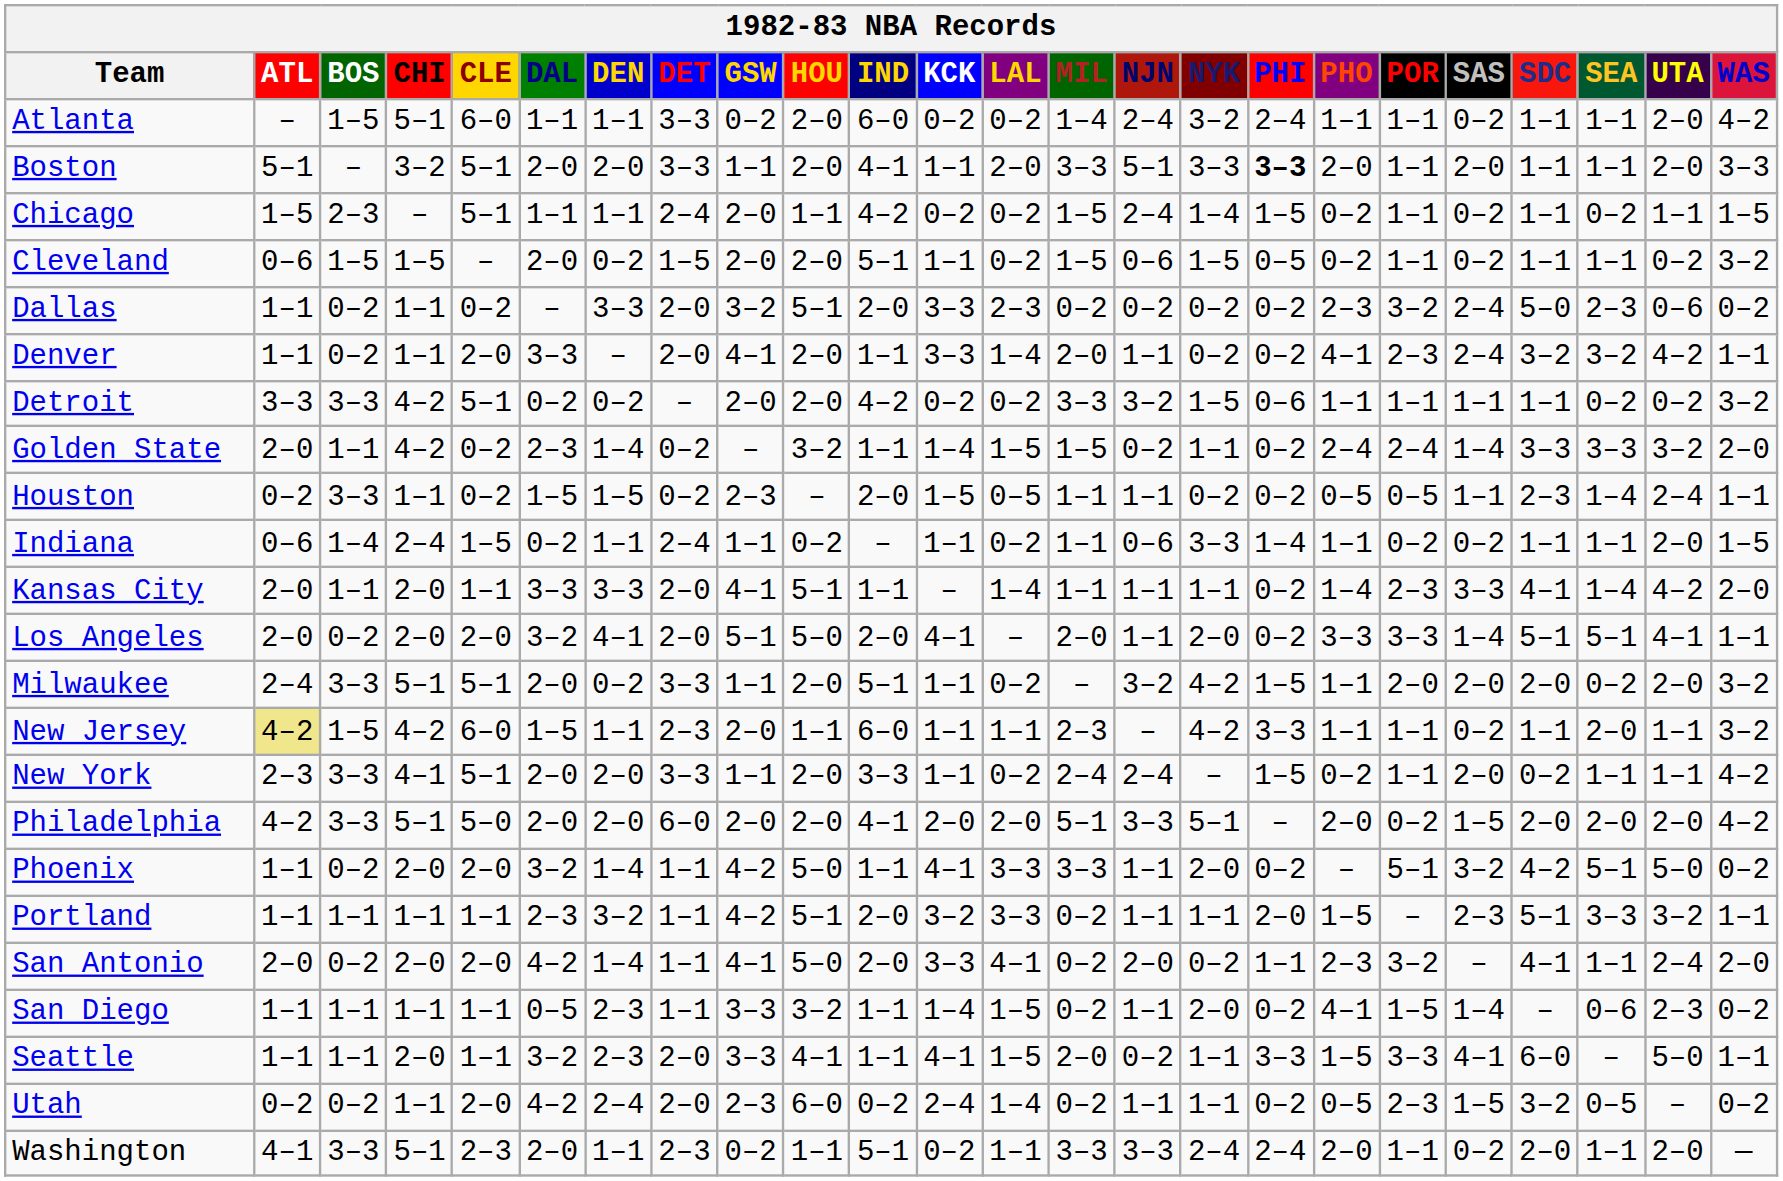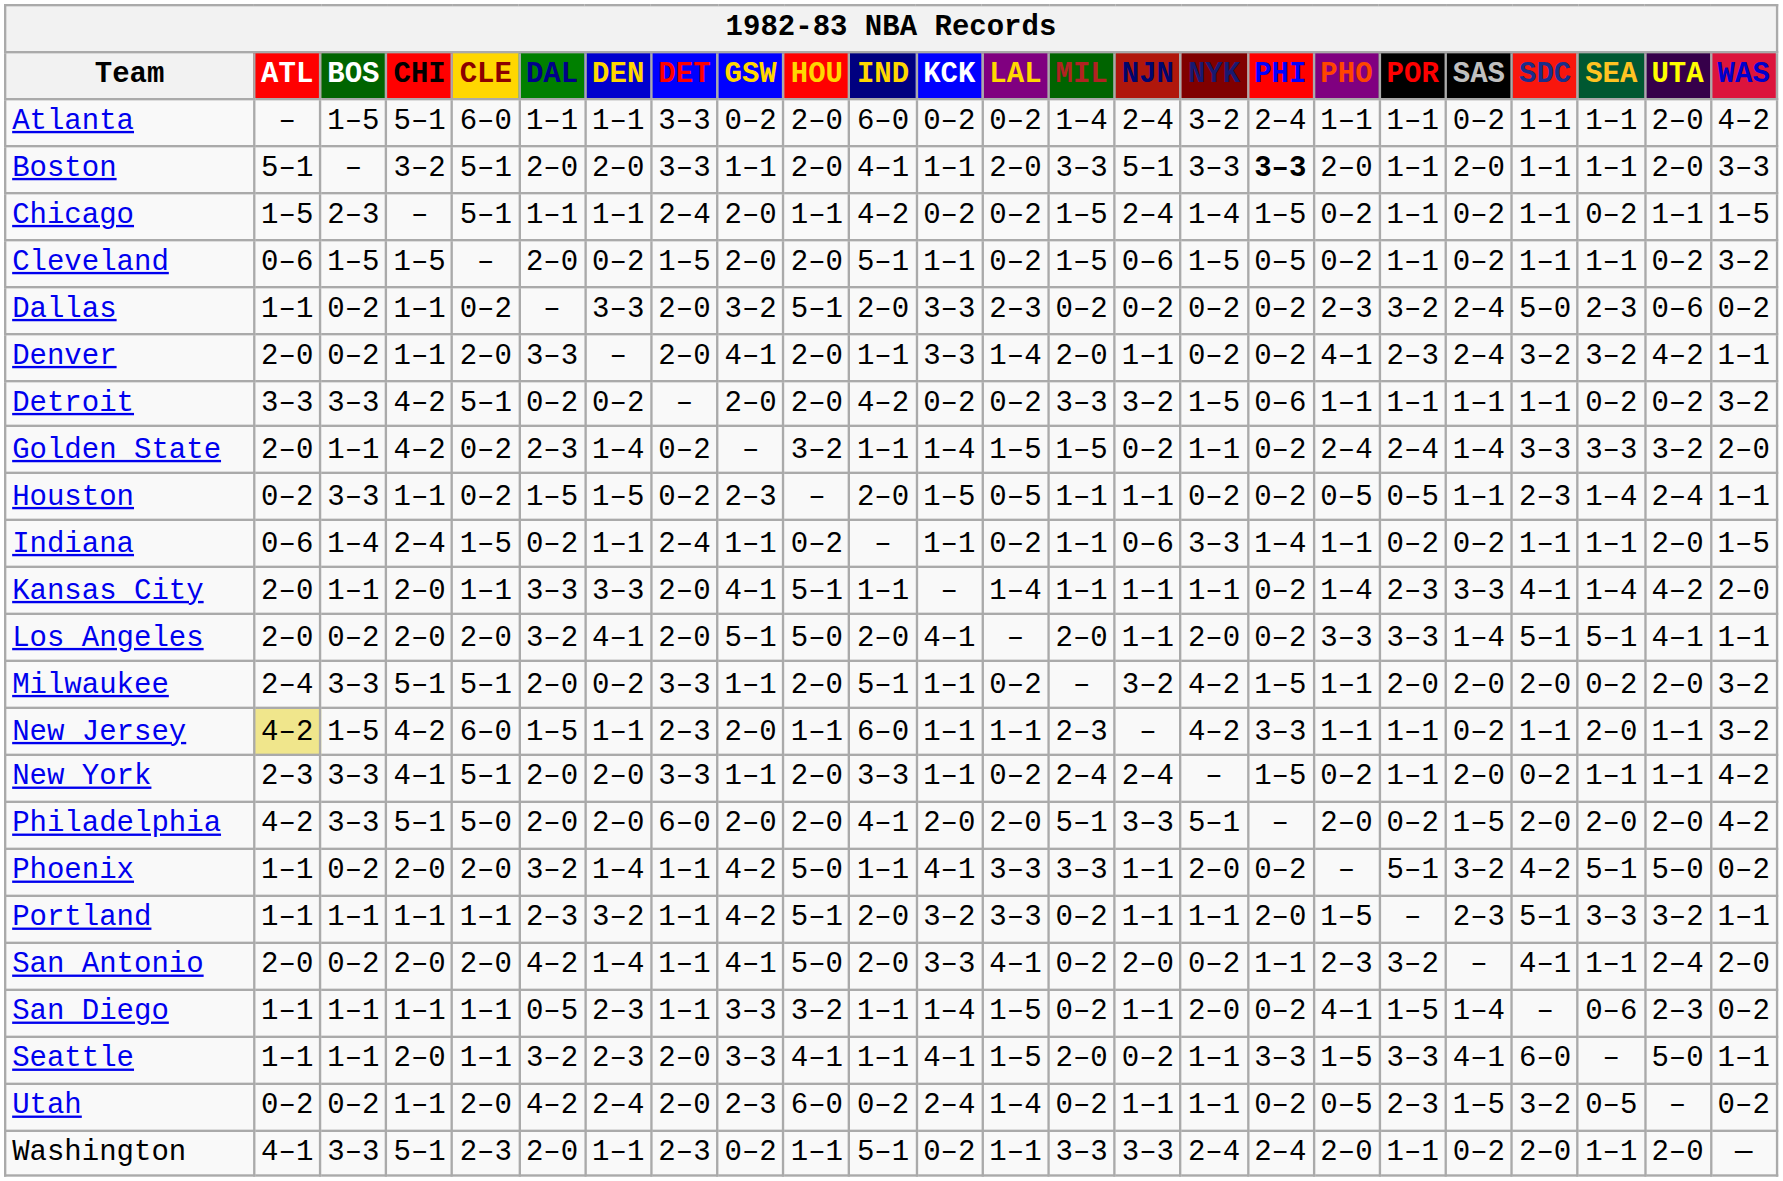 <table class="wikitable" style="font-size:95%; text-align:center;">
 <tr>
 <th colspan=24>1982-83 NBA Records</th>
 </tr>
 <tr>
 <th width=100>Team</th>
 <th style="background:#FF0000;color:#FFFFFF;width=35">ATL</th>
 <th style="background:#006400;color:#FFFFFF;width=35">BOS</th>
 <th style="background:#FF0000;color:#000000;width=35">CHI</th>
 <th style="background:#FFD700;color:#8B0000;width=35">CLE</th>
 <th style="background:#008000;color:#00008B;width=35">DAL</th>
 <th style="background:#0000CD;color:#FFD700;width=35">DEN</th>
 <th style="background:#0000FF;color:#FF0000;width=35">DET</th>
 <th style="background:#0000FF;color:#FFD700;width=35">GSW</th>
 <th style="background:#FF0000;color:#FFD700;width=35">HOU</th>
 <th style="background:#000080;color:#FFD700;width=35">IND</th>
 <th style="background:#0000FF;color:#FFFFFF;width=35">KCK</th>
 <th style="background:#800080;color:#FFD700;width=35">LAL</th>
 <th style="background:#006400;color:#B22222;width=35">MIL</th>
 <th style="background:#B0170C;color:#00056D;width=35">NJN</th>
 <th style="background:#800000;color:#191970;width=35">NYK</th>
 <th style="background:#FF0000;color:#0000FF;width=35">PHI</th>
 <th style="background:#800080;color:#FF4500;width=35">PHO</th>
 <th style="background:#000000;color:#FF0000;width=35">POR</th>
 <th style="background:#000000;color:#C0C0C0;width=35">SAS</th>
 <th style="background:#F9160D;color:#1A2E8B;width=35">SDC</th>
 <th style="background:#005831;color:#FFC322;width=35">SEA</th>
 <th style="background:#36004A;color:#FFFF00;width=35">UTA</th>
 <th style="background:#DC143C;color:#0000CD;width=35">WAS</th>
 </tr>
 <tr>
 <td style="text-align:left;"><a href='#'>Atlanta</a></td>
 <td>–</td>
 <td>1–5</td>
 <td>5–1</td>
 <td>6–0</td>
 <td>1–1</td>
 <td>1–1</td>
 <td>3–3</td>
 <td>0–2</td>
 <td>2–0</td>
 <td>6–0</td>
 <td>0–2</td>
 <td>0–2</td>
 <td>1–4</td>
 <td>2–4</td>
 <td>3–2</td>
 <td>2–4</td>
 <td>1–1</td>
 <td>1–1</td>
 <td>0–2</td>
 <td>1–1</td>
 <td>1–1</td>
 <td>2–0</td>
 <td>4–2</td>
 </tr>
 <tr>
 <td style="text-align:left;"><a href='#'>Boston</a></td>
 <td>5–1</td>
 <td>–</td>
 <td>3–2</td>
 <td>5–1</td>
 <td>2–0</td>
 <td>2–0</td>
 <td>3–3</td>
 <td>1–1</td>
 <td>2–0</td>
 <td>4–1</td>
 <td>1–1</td>
 <td>2–0</td>
 <td>3–3</td>
 <td>5–1</td>
 <td>3–3</td>
 <td><strong>3–3</strong></td>
 <td>2–0</td>
 <td>1–1</td>
 <td>2–0</td>
 <td>1–1</td>
 <td>1–1</td>
 <td>2–0</td>
 <td>3–3</td>
 </tr>
 <tr>
 <td style="text-align:left;"><a href='#'>Chicago</a></td>
 <td>1–5</td>
 <td>2–3</td>
 <td>–</td>
 <td>5–1</td>
 <td>1–1</td>
 <td>1–1</td>
 <td>2–4</td>
 <td>2–0</td>
 <td>1–1</td>
 <td>4–2</td>
 <td>0–2</td>
 <td>0–2</td>
 <td>1–5</td>
 <td>2–4</td>
 <td>1–4</td>
 <td>1–5</td>
 <td>0–2</td>
 <td>1–1</td>
 <td>0–2</td>
 <td>1–1</td>
 <td>0–2</td>
 <td>1–1</td>
 <td>1–5</td>
 </tr>
 <tr>
 <td style="text-align:left;"><a href='#'>Cleveland</a></td>
 <td>0–6</td>
 <td>1–5</td>
 <td>1–5</td>
 <td>–</td>
 <td>2–0</td>
 <td>0–2</td>
 <td>1–5</td>
 <td>2–0</td>
 <td>2–0</td>
 <td>5–1</td>
 <td>1–1</td>
 <td>0–2</td>
 <td>1–5</td>
 <td>0–6</td>
 <td>1–5</td>
 <td>0–5</td>
 <td>0–2</td>
 <td>1–1</td>
 <td>0–2</td>
 <td>1–1</td>
 <td>1–1</td>
 <td>0–2</td>
 <td>3–2</td>
 </tr>
 <tr>
 <td style="text-align:left;"><a href='#'>Dallas</a></td>
 <td>1–1</td>
 <td>0–2</td>
 <td>1–1</td>
 <td>0–2</td>
 <td>–</td>
 <td>3–3</td>
 <td>2–0</td>
 <td>3–2</td>
 <td>5–1</td>
 <td>2–0</td>
 <td>3–3</td>
 <td>2–3</td>
 <td>0–2</td>
 <td>0–2</td>
 <td>0–2</td>
 <td>0–2</td>
 <td>2–3</td>
 <td>3–2</td>
 <td>2–4</td>
 <td>5–0</td>
 <td>2–3</td>
 <td>0–6</td>
 <td>0–2</td>
 </tr>
 <tr>
 <td style="text-align:left;"><a href='#'>Denver</a></td>
-<td>1–1</td>
+<td>2–0</td>
 <td>0–2</td>
 <td>1–1</td>
 <td>2–0</td>
 <td>3–3</td>
 <td>–</td>
 <td>2–0</td>
 <td>4–1</td>
 <td>2–0</td>
 <td>1–1</td>
 <td>3–3</td>
 <td>1–4</td>
 <td>2–0</td>
 <td>1–1</td>
 <td>0–2</td>
 <td>0–2</td>
 <td>4–1</td>
 <td>2–3</td>
 <td>2–4</td>
 <td>3–2</td>
 <td>3–2</td>
 <td>4–2</td>
 <td>1–1</td>
 </tr>
 <tr>
 <td style="text-align:left;"><a href='#'>Detroit</a></td>
 <td>3–3</td>
 <td>3–3</td>
 <td>4–2</td>
 <td>5–1</td>
 <td>0–2</td>
 <td>0–2</td>
 <td>–</td>
 <td>2–0</td>
 <td>2–0</td>
 <td>4–2</td>
 <td>0–2</td>
 <td>0–2</td>
 <td>3–3</td>
 <td>3–2</td>
 <td>1–5</td>
 <td>0–6</td>
 <td>1–1</td>
 <td>1–1</td>
 <td>1–1</td>
 <td>1–1</td>
 <td>0–2</td>
 <td>0–2</td>
 <td>3–2</td>
 </tr>
 <tr>
 <td style="text-align:left;"><a href='#'>Golden State</a></td>
 <td>2–0</td>
 <td>1–1</td>
 <td>4–2</td>
 <td>0–2</td>
 <td>2–3</td>
 <td>1–4</td>
 <td>0–2</td>
 <td>–</td>
 <td>3–2</td>
 <td>1–1</td>
 <td>1–4</td>
 <td>1–5</td>
 <td>1–5</td>
 <td>0–2</td>
 <td>1–1</td>
 <td>0–2</td>
 <td>2–4</td>
 <td>2–4</td>
 <td>1–4</td>
 <td>3–3</td>
 <td>3–3</td>
 <td>3–2</td>
 <td>2–0</td>
 </tr>
 <tr>
 <td style="text-align:left;"><a href='#'>Houston</a></td>
 <td>0–2</td>
 <td>3–3</td>
 <td>1–1</td>
 <td>0–2</td>
 <td>1–5</td>
 <td>1–5</td>
 <td>0–2</td>
 <td>2–3</td>
 <td>–</td>
 <td>2–0</td>
 <td>1–5</td>
 <td>0–5</td>
 <td>1–1</td>
 <td>1–1</td>
 <td>0–2</td>
 <td>0–2</td>
 <td>0–5</td>
 <td>0–5</td>
 <td>1–1</td>
 <td>2–3</td>
 <td>1–4</td>
 <td>2–4</td>
 <td>1–1</td>
 </tr>
 <tr>
 <td style="text-align:left;"><a href='#'>Indiana</a></td>
 <td>0–6</td>
 <td>1–4</td>
 <td>2–4</td>
 <td>1–5</td>
 <td>0–2</td>
 <td>1–1</td>
 <td>2–4</td>
 <td>1–1</td>
 <td>0–2</td>
 <td>–</td>
 <td>1–1</td>
 <td>0–2</td>
 <td>1–1</td>
 <td>0–6</td>
 <td>3–3</td>
 <td>1–4</td>
 <td>1–1</td>
 <td>0–2</td>
 <td>0–2</td>
 <td>1–1</td>
 <td>1–1</td>
 <td>2–0</td>
 <td>1–5</td>
 </tr>
 <tr>
 <td style="text-align:left;"><a href='#'>Kansas City</a></td>
 <td>2–0</td>
 <td>1–1</td>
 <td>2–0</td>
 <td>1–1</td>
 <td>3–3</td>
 <td>3–3</td>
 <td>2–0</td>
 <td>4–1</td>
 <td>5–1</td>
 <td>1–1</td>
 <td>–</td>
 <td>1–4</td>
 <td>1–1</td>
 <td>1–1</td>
 <td>1–1</td>
 <td>0–2</td>
 <td>1–4</td>
 <td>2–3</td>
 <td>3–3</td>
 <td>4–1</td>
 <td>1–4</td>
 <td>4–2</td>
 <td>2–0</td>
 </tr>
 <tr>
 <td style="text-align:left;"><a href='#'>Los Angeles</a></td>
 <td>2–0</td>
 <td>0–2</td>
 <td>2–0</td>
 <td>2–0</td>
 <td>3–2</td>
 <td>4–1</td>
 <td>2–0</td>
 <td>5–1</td>
 <td>5–0</td>
 <td>2–0</td>
 <td>4–1</td>
 <td>–</td>
 <td>2–0</td>
 <td>1–1</td>
 <td>2–0</td>
 <td>0–2</td>
 <td>3–3</td>
 <td>3–3</td>
 <td>1–4</td>
 <td>5–1</td>
 <td>5–1</td>
 <td>4–1</td>
 <td>1–1</td>
 </tr>
 <tr>
 <td style="text-align:left;"><a href='#'>Milwaukee</a></td>
 <td>2–4</td>
 <td>3–3</td>
 <td>5–1</td>
 <td>5–1</td>
 <td>2–0</td>
 <td>0–2</td>
 <td>3–3</td>
 <td>1–1</td>
 <td>2–0</td>
 <td>5–1</td>
 <td>1–1</td>
 <td>0–2</td>
 <td>–</td>
 <td>3–2</td>
 <td>4–2</td>
 <td>1–5</td>
 <td>1–1</td>
 <td>2–0</td>
 <td>2–0</td>
 <td>2–0</td>
 <td>0–2</td>
 <td>2–0</td>
 <td>3–2</td>
 </tr>
 <tr>
 <td style="text-align:left;"><a href='#'>New Jersey</a></td>
 <td style="background: khaki;">4–2</td>
 <td>1–5</td>
 <td>4–2</td>
 <td>6–0</td>
 <td>1–5</td>
 <td>1–1</td>
 <td>2–3</td>
 <td>2–0</td>
 <td>1–1</td>
 <td>6–0</td>
 <td>1–1</td>
 <td>1–1</td>
 <td>2–3</td>
 <td>–</td>
 <td>4–2</td>
 <td>3–3</td>
 <td>1–1</td>
 <td>1–1</td>
 <td>0–2</td>
 <td>1–1</td>
 <td>2–0</td>
 <td>1–1</td>
 <td>3–2</td>
 </tr>
 <tr>
 <td style="text-align:left;"><a href='#'>New York</a></td>
 <td>2–3</td>
 <td>3–3</td>
 <td>4–1</td>
 <td>5–1</td>
 <td>2–0</td>
 <td>2–0</td>
 <td>3–3</td>
 <td>1–1</td>
 <td>2–0</td>
 <td>3–3</td>
 <td>1–1</td>
 <td>0–2</td>
 <td>2–4</td>
 <td>2–4</td>
 <td>–</td>
 <td>1–5</td>
 <td>0–2</td>
 <td>1–1</td>
 <td>2–0</td>
 <td>0–2</td>
 <td>1–1</td>
 <td>1–1</td>
 <td>4–2</td>
 </tr>
 <tr>
 <td style="text-align:left;"><a href='#'>Philadelphia</a></td>
 <td>4–2</td>
 <td>3–3</td>
 <td>5–1</td>
 <td>5–0</td>
 <td>2–0</td>
 <td>2–0</td>
 <td>6–0</td>
 <td>2–0</td>
 <td>2–0</td>
 <td>4–1</td>
 <td>2–0</td>
 <td>2–0</td>
 <td>5–1</td>
 <td>3–3</td>
 <td>5–1</td>
 <td>–</td>
 <td>2–0</td>
 <td>0–2</td>
 <td>1–5</td>
 <td>2–0</td>
 <td>2–0</td>
 <td>2–0</td>
 <td>4–2</td>
 </tr>
 <tr>
 <td style="text-align:left;"><a href='#'>Phoenix</a></td>
 <td>1–1</td>
 <td>0–2</td>
 <td>2–0</td>
 <td>2–0</td>
 <td>3–2</td>
 <td>1–4</td>
 <td>1–1</td>
 <td>4–2</td>
 <td>5–0</td>
 <td>1–1</td>
 <td>4–1</td>
 <td>3–3</td>
 <td>3–3</td>
 <td>1–1</td>
 <td>2–0</td>
 <td>0–2</td>
 <td>–</td>
 <td>5–1</td>
 <td>3–2</td>
 <td>4–2</td>
 <td>5–1</td>
 <td>5–0</td>
 <td>0–2</td>
 </tr>
 <tr>
 <td style="text-align:left;"><a href='#'>Portland</a></td>
 <td>1–1</td>
 <td>1–1</td>
 <td>1–1</td>
 <td>1–1</td>
 <td>2–3</td>
 <td>3–2</td>
 <td>1–1</td>
 <td>4–2</td>
 <td>5–1</td>
 <td>2–0</td>
 <td>3–2</td>
 <td>3–3</td>
 <td>0–2</td>
 <td>1–1</td>
 <td>1–1</td>
 <td>2–0</td>
 <td>1–5</td>
 <td>–</td>
 <td>2–3</td>
 <td>5–1</td>
 <td>3–3</td>
 <td>3–2</td>
 <td>1–1</td>
 </tr>
 <tr>
 <td style="text-align:left;"><a href='#'>San Antonio</a></td>
 <td>2–0</td>
 <td>0–2</td>
 <td>2–0</td>
 <td>2–0</td>
 <td>4–2</td>
 <td>1–4</td>
 <td>1–1</td>
 <td>4–1</td>
 <td>5–0</td>
 <td>2–0</td>
 <td>3–3</td>
 <td>4–1</td>
 <td>0–2</td>
 <td>2–0</td>
 <td>0–2</td>
 <td>1–1</td>
 <td>2–3</td>
 <td>3–2</td>
 <td>–</td>
 <td>4–1</td>
 <td>1–1</td>
 <td>2–4</td>
 <td>2–0</td>
 </tr>
 <tr>
 <td style="text-align:left;"><a href='#'>San Diego</a></td>
 <td>1–1</td>
 <td>1–1</td>
 <td>1–1</td>
 <td>1–1</td>
 <td>0–5</td>
 <td>2–3</td>
 <td>1–1</td>
 <td>3–3</td>
 <td>3–2</td>
 <td>1–1</td>
 <td>1–4</td>
 <td>1–5</td>
 <td>0–2</td>
 <td>1–1</td>
 <td>2–0</td>
 <td>0–2</td>
 <td>4–1</td>
 <td>1–5</td>
 <td>1–4</td>
 <td>–</td>
 <td>0–6</td>
 <td>2–3</td>
 <td>0–2</td>
 </tr>
 <tr>
 <td style="text-align:left;"><a href='#'>Seattle</a></td>
 <td>1–1</td>
 <td>1–1</td>
 <td>2–0</td>
 <td>1–1</td>
 <td>3–2</td>
 <td>2–3</td>
 <td>2–0</td>
 <td>3–3</td>
 <td>4–1</td>
 <td>1–1</td>
 <td>4–1</td>
 <td>1–5</td>
 <td>2–0</td>
 <td>0–2</td>
 <td>1–1</td>
 <td>3–3</td>
 <td>1–5</td>
 <td>3–3</td>
 <td>4–1</td>
 <td>6–0</td>
 <td>–</td>
 <td>5–0</td>
 <td>1–1</td>
 </tr>
 <tr>
 <td style="text-align:left;"><a href='#'>Utah</a></td>
 <td>0–2</td>
 <td>0–2</td>
 <td>1–1</td>
 <td>2–0</td>
 <td>4–2</td>
 <td>2–4</td>
 <td>2–0</td>
 <td>2–3</td>
 <td>6–0</td>
 <td>0–2</td>
 <td>2–4</td>
 <td>1–4</td>
 <td>0–2</td>
 <td>1–1</td>
 <td>1–1</td>
 <td>0–2</td>
 <td>0–5</td>
 <td>2–3</td>
 <td>1–5</td>
 <td>3–2</td>
 <td>0–5</td>
 <td>–</td>
 <td>0–2</td>
 </tr>
 <tr>
 <td style="text-align:left;">Washington</td>
 <td>4–1</td>
 <td>3–3</td>
 <td>5–1</td>
 <td>2–3</td>
 <td>2–0</td>
 <td>1–1</td>
 <td>2–3</td>
 <td>0–2</td>
 <td>1–1</td>
 <td>5–1</td>
 <td>0–2</td>
 <td>1–1</td>
 <td>3–3</td>
 <td>3–3</td>
 <td>2–4</td>
 <td>2–4</td>
 <td>2–0</td>
 <td>1–1</td>
 <td>0–2</td>
 <td>2–0</td>
 <td>1–1</td>
 <td>2–0</td>
 <td>—</td>
 </tr>
 </table>
